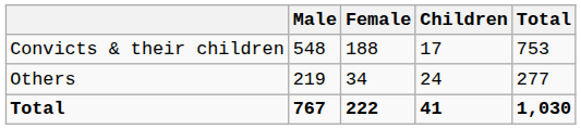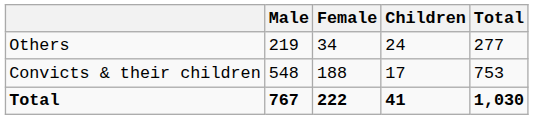 <table class="wikitable" style="margin: 1em auto 1em auto" style="text-align:center">
 <tr>
 <th></th>
 <th>Male</th>
 <th>Female</th>
 <th>Children</th>
 <th>Total</th>
 </tr>
 <tr>
+<td>Others</td>
+<td>219</td>
+<td>34</td>
+<td>24</td>
+<td>277</td>
+</tr>
+<tr>
 <td>Convicts & their children</td>
 <td>548</td>
 <td>188</td>
 <td>17</td>
 <td>753</td>
-</tr>
-<tr>
-<td>Others</td>
-<td>219</td>
-<td>34</td>
-<td>24</td>
-<td>277</td>
 </tr>
 <tr>
 <td><strong>Total</strong></td>
 <td><strong>767</strong></td>
 <td><strong>222</strong></td>
 <td><strong>41</strong></td>
 <td><strong>1,030</strong></td>
 </tr>
 </table>
